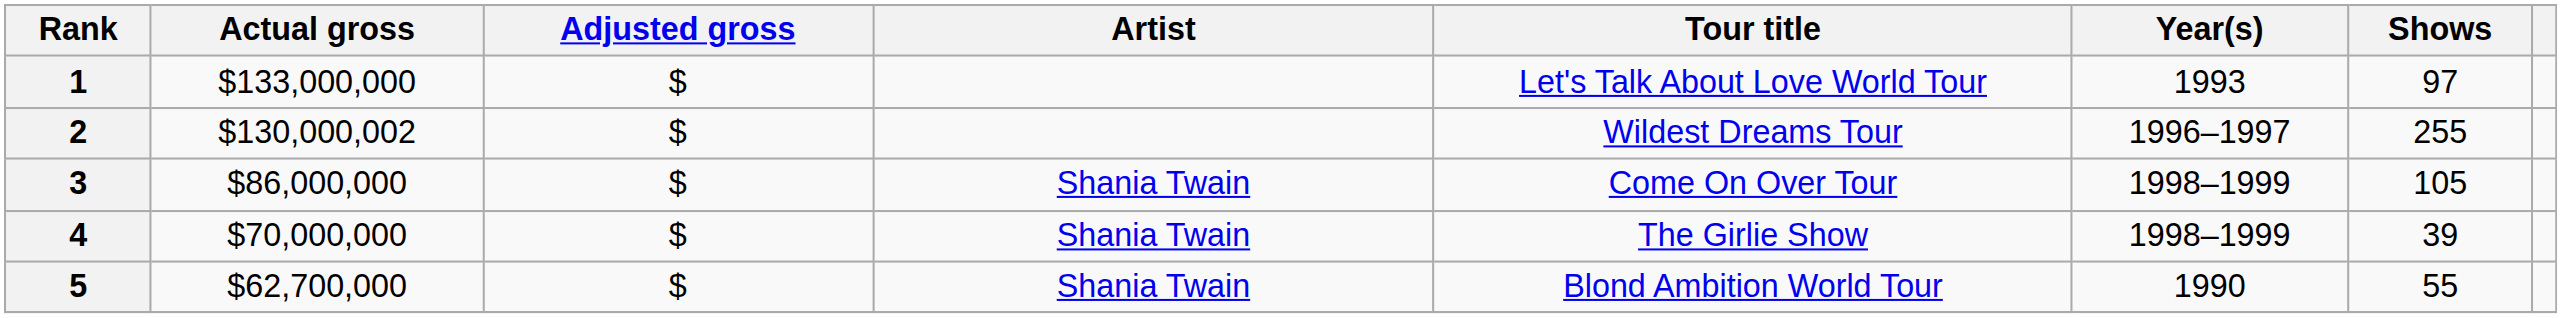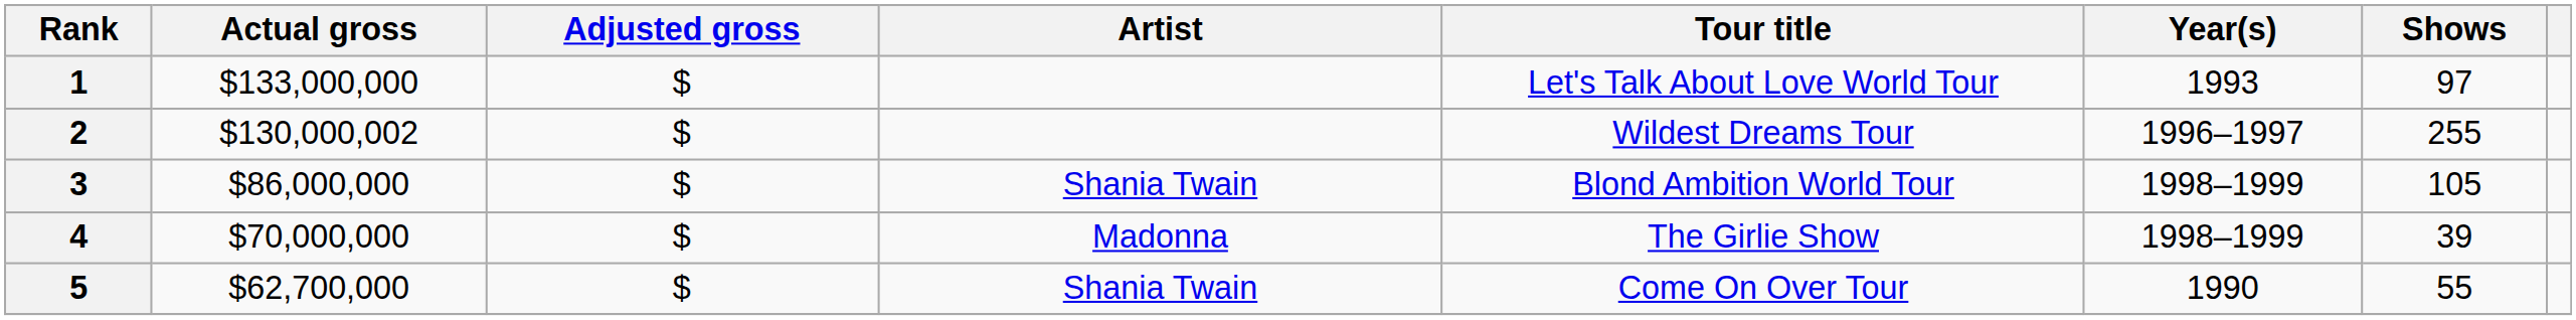 <table class="wikitable sortable plainrowheaders" style="text-align:center;" width=100%>
 <tr>
 <th class="unsortable">Rank</th>
 <th>Actual gross</th>
 <th><a href='#'>Adjusted gross</a> <br></th>
 <th width=22%>Artist</th>
 <th width=25%>Tour title</th>
 <th>Year(s)</th>
 <th>Shows</th>
 <th class="unsortable"></th>
 </tr>
 <tr>
 <th>1</th>
 <td>$133,000,000</td>
 <td>$</td>
 <td></td>
 <td><a href='#'>Let's Talk About Love World Tour</a></td>
 <td>1993</td>
 <td>97</td>
 <td></td>
 </tr>
 <tr>
 <th>2</th>
 <td>$130,000,002</td>
 <td>$</td>
 <td></td>
 <td><a href='#'>Wildest Dreams Tour</a></td>
 <td>1996–1997</td>
 <td>255</td>
 <td></td>
 </tr>
 <tr>
 <th>3</th>
 <td>$86,000,000</td>
 <td>$</td>
 <td><a href='#'>Shania Twain</a></td>
-<td><a href='#'>Come On Over Tour</a></td>
+<td><a href='#'>Blond Ambition World Tour</a></td>
 <td>1998–1999</td>
 <td>105</td>
 <td></td>
 </tr>
 <tr>
 <th>4</th>
 <td>$70,000,000</td>
 <td>$</td>
-<td><a href='#'>Shania Twain</a></td>
+<td><a href='#'>Madonna</a></td>
 <td><a href='#'>The Girlie Show</a></td>
 <td>1998–1999</td>
 <td>39</td>
 <td></td>
 </tr>
 <tr>
 <th>5</th>
 <td>$62,700,000</td>
 <td>$</td>
 <td><a href='#'>Shania Twain</a></td>
-<td><a href='#'>Blond Ambition World Tour</a></td>
+<td><a href='#'>Come On Over Tour</a></td>
 <td>1990</td>
 <td>55</td>
 <td></td>
 </tr>
 <tr>
 </tr>
 </table>
